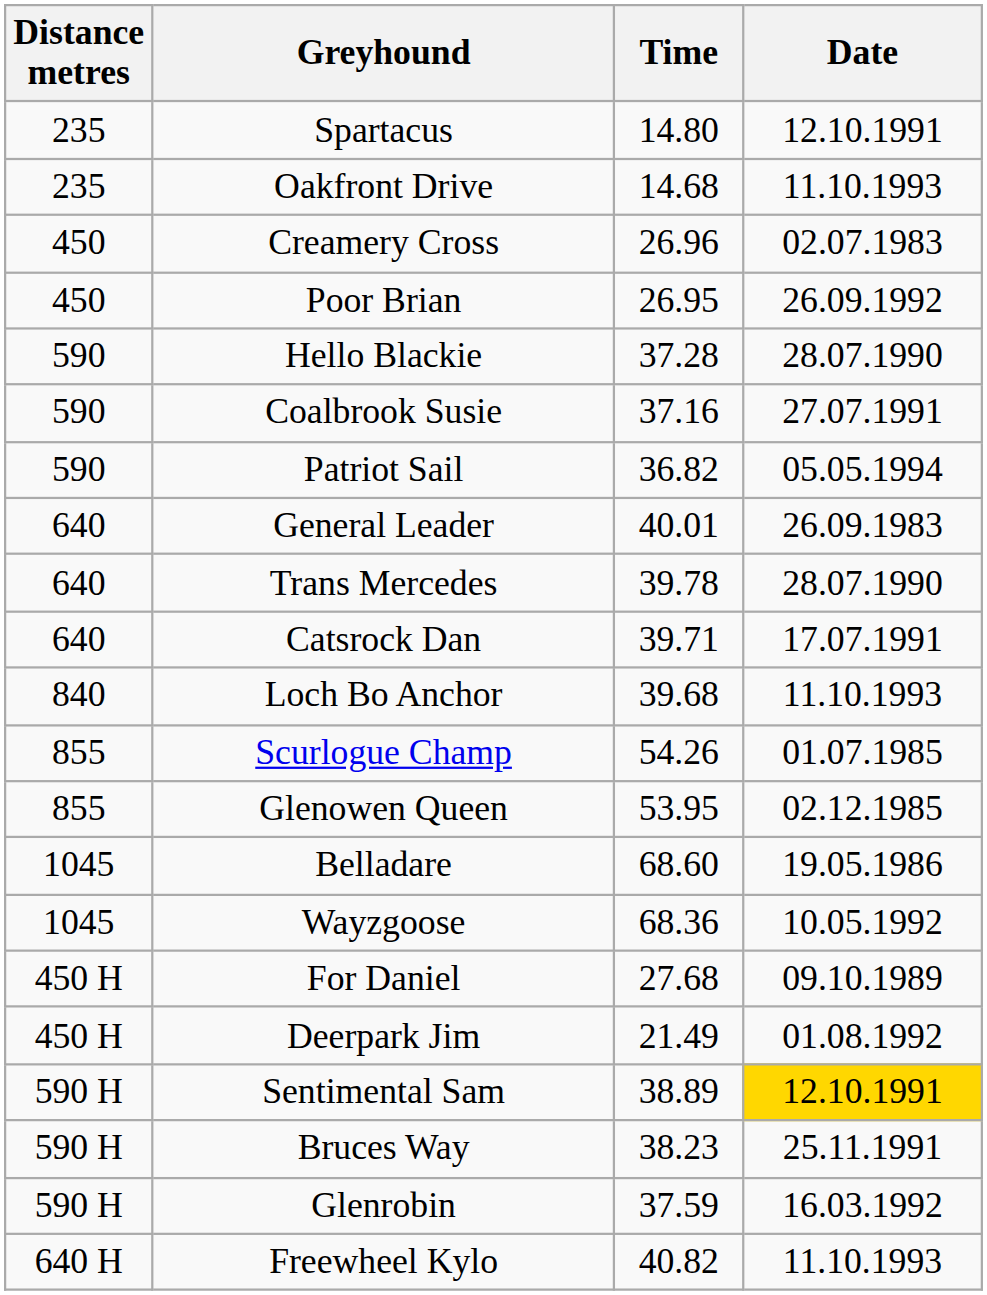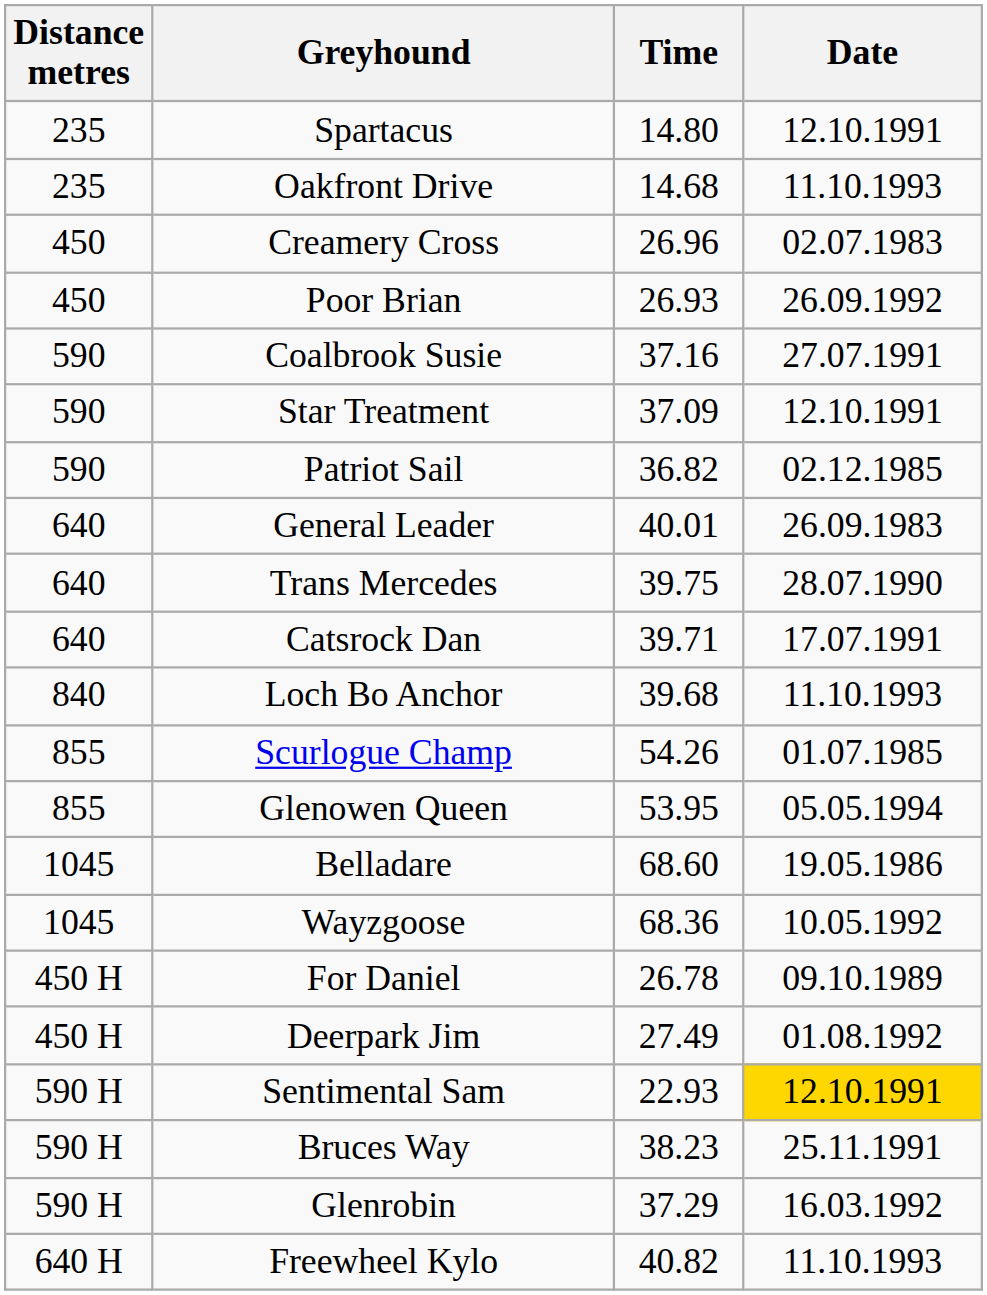 <table class="wikitable" style="font-size: 100%">
 <tr>
 <th width=50>Distance <br>metres</th>
 <th width=200>Greyhound</th>
 <th width=50>Time</th>
 <th width=100>Date</th>
 </tr>
 <tr align=center>
 <td>235</td>
 <td>Spartacus</td>
 <td>14.80</td>
 <td>12.10.1991</td>
 </tr>
 <tr align=center>
 <td>235</td>
 <td>Oakfront Drive</td>
 <td>14.68</td>
 <td>11.10.1993</td>
 </tr>
 <tr align=center>
 <td>450</td>
 <td>Creamery Cross</td>
 <td>26.96</td>
 <td>02.07.1983</td>
 </tr>
 <tr align=center>
 <td>450</td>
 <td>Poor Brian</td>
-<td>26.95</td>
+<td>26.93</td>
 <td>26.09.1992</td>
-</tr>
-<tr align=center>
-<td>590</td>
-<td>Hello Blackie</td>
-<td>37.28</td>
-<td>28.07.1990</td>
 </tr>
 <tr align=center>
 <td>590</td>
 <td>Coalbrook Susie</td>
 <td>37.16</td>
 <td>27.07.1991</td>
 </tr>
 <tr align=center>
 <td>590</td>
+<td>Star Treatment</td>
+<td>37.09</td>
+<td>12.10.1991</td>
+</tr>
+<tr align=center>
+<td>590</td>
 <td>Patriot Sail</td>
 <td>36.82</td>
-<td>05.05.1994</td>
+<td>02.12.1985</td>
 </tr>
 <tr align=center>
 <td>640</td>
 <td>General Leader</td>
 <td>40.01</td>
 <td>26.09.1983</td>
 </tr>
 <tr align=center>
 <td>640</td>
 <td>Trans Mercedes</td>
-<td>39.78</td>
+<td>39.75</td>
 <td>28.07.1990</td>
 </tr>
 <tr align=center>
 <td>640</td>
 <td>Catsrock Dan</td>
 <td>39.71</td>
 <td>17.07.1991</td>
 </tr>
 <tr align=center>
 <td>840</td>
 <td>Loch Bo Anchor</td>
 <td>39.68</td>
 <td>11.10.1993</td>
 </tr>
 <tr align=center>
 <td>855</td>
 <td><a href='#'>Scurlogue Champ</a></td>
 <td>54.26</td>
 <td>01.07.1985</td>
 </tr>
 <tr align=center>
 <td>855</td>
 <td>Glenowen Queen</td>
 <td>53.95</td>
-<td>02.12.1985</td>
+<td>05.05.1994</td>
 </tr>
 <tr align=center>
 <td>1045</td>
 <td>Belladare</td>
 <td>68.60</td>
 <td>19.05.1986</td>
 </tr>
 <tr align=center>
 <td>1045</td>
 <td>Wayzgoose</td>
 <td>68.36</td>
 <td>10.05.1992</td>
 </tr>
 <tr align=center>
 <td>450 H</td>
 <td>For Daniel</td>
-<td>27.68</td>
+<td>26.78</td>
 <td>09.10.1989</td>
 </tr>
 <tr align=center>
 <td>450 H</td>
 <td>Deerpark Jim</td>
-<td>21.49</td>
+<td>27.49</td>
 <td>01.08.1992</td>
 </tr>
 <tr align=center>
 <td>590 H</td>
 <td>Sentimental Sam</td>
-<td>38.89</td>
+<td>22.93</td>
 <td style="background: gold;">12.10.1991</td>
 </tr>
 <tr align=center>
 <td>590 H</td>
 <td>Bruces Way</td>
 <td>38.23</td>
 <td>25.11.1991</td>
 </tr>
 <tr align=center>
 <td>590 H</td>
 <td>Glenrobin</td>
-<td>37.59</td>
+<td>37.29</td>
 <td>16.03.1992</td>
 </tr>
 <tr align=center>
 <td>640 H</td>
 <td>Freewheel Kylo</td>
 <td>40.82</td>
 <td>11.10.1993</td>
 </tr>
 </table>
